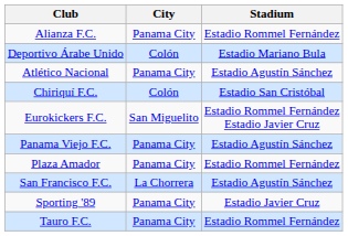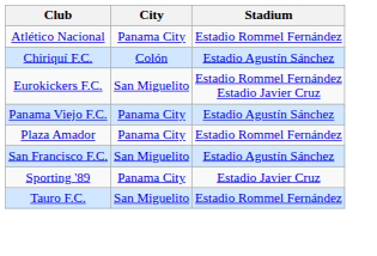 <table class="wikitable" style="text-align: center;">
 <tr>
 <th>Club</th>
 <th>City</th>
 <th>Stadium</th>
 </tr>
 <tr>
-<td><a href='#'>Alianza F.C.</a></td>
+<td><a href='#'>Atlético Nacional</a></td>
 <td><a href='#'>Panama City</a></td>
 <td><a href='#'>Estadio Rommel Fernández</a></td>
 </tr>
 <tr bgcolor=#D0E7FF>
-<td><a href='#'>Deportivo Árabe Unido</a></td>
-<td><a href='#'>Colón</a></td>
-<td><a href='#'>Estadio Mariano Bula</a></td>
-</tr>
-<tr>
-<td><a href='#'>Atlético Nacional</a></td>
-<td><a href='#'>Panama City</a></td>
-<td><a href='#'>Estadio Agustín Sánchez</a></td>
-</tr>
-<tr bgcolor=#D0E7FF>
 <td><a href='#'>Chiriquí F.C.</a></td>
 <td><a href='#'>Colón</a></td>
-<td><a href='#'>Estadio San Cristóbal</a></td>
+<td><a href='#'>Estadio Agustín Sánchez</a></td>
 </tr>
 <tr>
 <td><a href='#'>Eurokickers F.C.</a></td>
 <td><a href='#'>San Miguelito</a></td>
 <td><a href='#'>Estadio Rommel Fernández</a><br><a href='#'>Estadio Javier Cruz</a></td>
 </tr>
 <tr bgcolor=#D0E7FF>
 <td><a href='#'>Panama Viejo F.C.</a></td>
 <td><a href='#'>Panama City</a></td>
 <td><a href='#'>Estadio Agustín Sánchez</a></td>
 </tr>
 <tr>
 <td><a href='#'>Plaza Amador</a></td>
 <td><a href='#'>Panama City</a></td>
 <td><a href='#'>Estadio Rommel Fernández</a></td>
 </tr>
 <tr bgcolor=#D0E7FF>
 <td><a href='#'>San Francisco F.C.</a></td>
-<td><a href='#'>La Chorrera</a></td>
+<td><a href='#'>San Miguelito</a></td>
 <td><a href='#'>Estadio Agustín Sánchez</a></td>
 </tr>
 <tr>
 <td><a href='#'>Sporting '89</a></td>
 <td><a href='#'>Panama City</a></td>
 <td><a href='#'>Estadio Javier Cruz</a></td>
 </tr>
 <tr bgcolor=#D0E7FF>
 <td><a href='#'>Tauro F.C.</a></td>
-<td><a href='#'>Panama City</a></td>
+<td><a href='#'>San Miguelito</a></td>
 <td><a href='#'>Estadio Rommel Fernández</a></td>
 </tr>
 </table>
